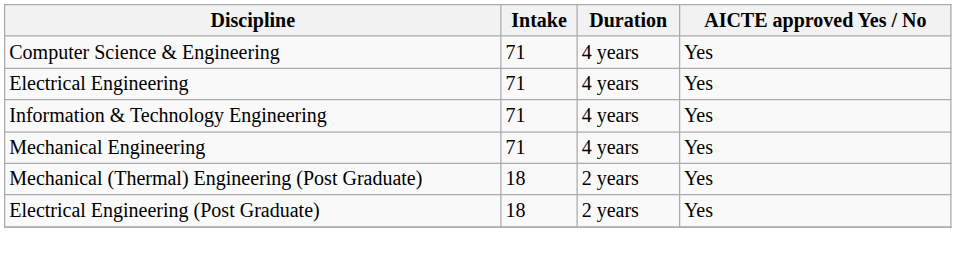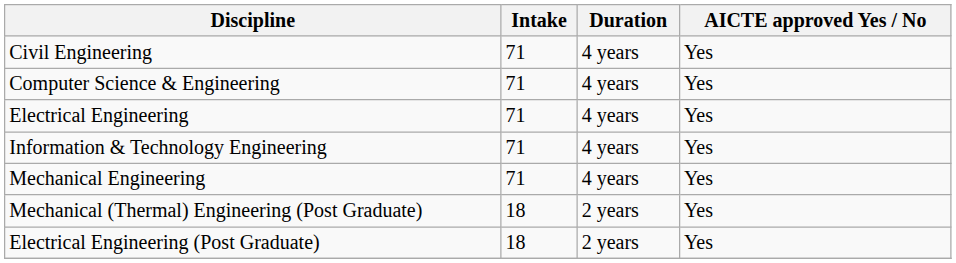 <table class="sortable wikitable" style="width: 60%; font-size: 1em;">
 <tr>
 <th>Discipline</th>
 <th>Intake</th>
 <th>Duration</th>
 <th>AICTE approved Yes / No</th>
+</tr>
+<tr>
+<td>Civil Engineering</td>
+<td>71</td>
+<td>4 years</td>
+<td>Yes</td>
 </tr>
 <tr>
 <td>Computer Science & Engineering</td>
 <td>71</td>
 <td>4 years</td>
 <td>Yes</td>
 </tr>
 <tr>
 <td>Electrical Engineering</td>
 <td>71</td>
 <td>4 years</td>
 <td>Yes</td>
 </tr>
 <tr>
 <td>Information & Technology Engineering</td>
 <td>71</td>
 <td>4 years</td>
 <td>Yes</td>
 </tr>
 <tr>
 <td>Mechanical Engineering</td>
 <td>71</td>
 <td>4 years</td>
 <td>Yes</td>
 </tr>
 <tr>
 <td>Mechanical (Thermal) Engineering (Post Graduate)</td>
 <td>18</td>
 <td>2 years</td>
 <td>Yes</td>
 </tr>
 <tr>
 <td>Electrical Engineering (Post Graduate)</td>
 <td>18</td>
 <td>2 years</td>
 <td>Yes</td>
 </tr>
 <tr>
 </tr>
 </table>
